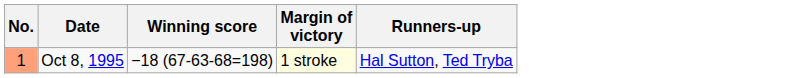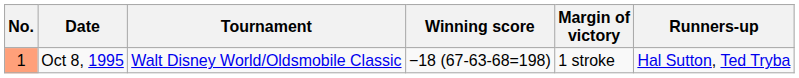 <table class="wikitable" style="font-size:95%;">
 <tr>
 <th>No.</th>
 <th>Date</th>
+<th>Tournament</th>
 <th>Winning score</th>
 <th>Margin of<br>victory</th>
 <th>Runners-up</th>
 </tr>
 <tr>
 <td align=center style="background: lightsalmon;">1</td>
 <td align=right>Oct 8, <a href='#'>1995</a></td>
+<td><a href='#'>Walt Disney World/Oldsmobile Classic</a></td>
 <td>−18 (67-63-68=198)</td>
-<td style="background: lightyellow;">1 stroke</td>
+<td>1 stroke</td>
 <td> <a href='#'>Hal Sutton</a>,  <a href='#'>Ted Tryba</a></td>
 </tr>
 </table>
